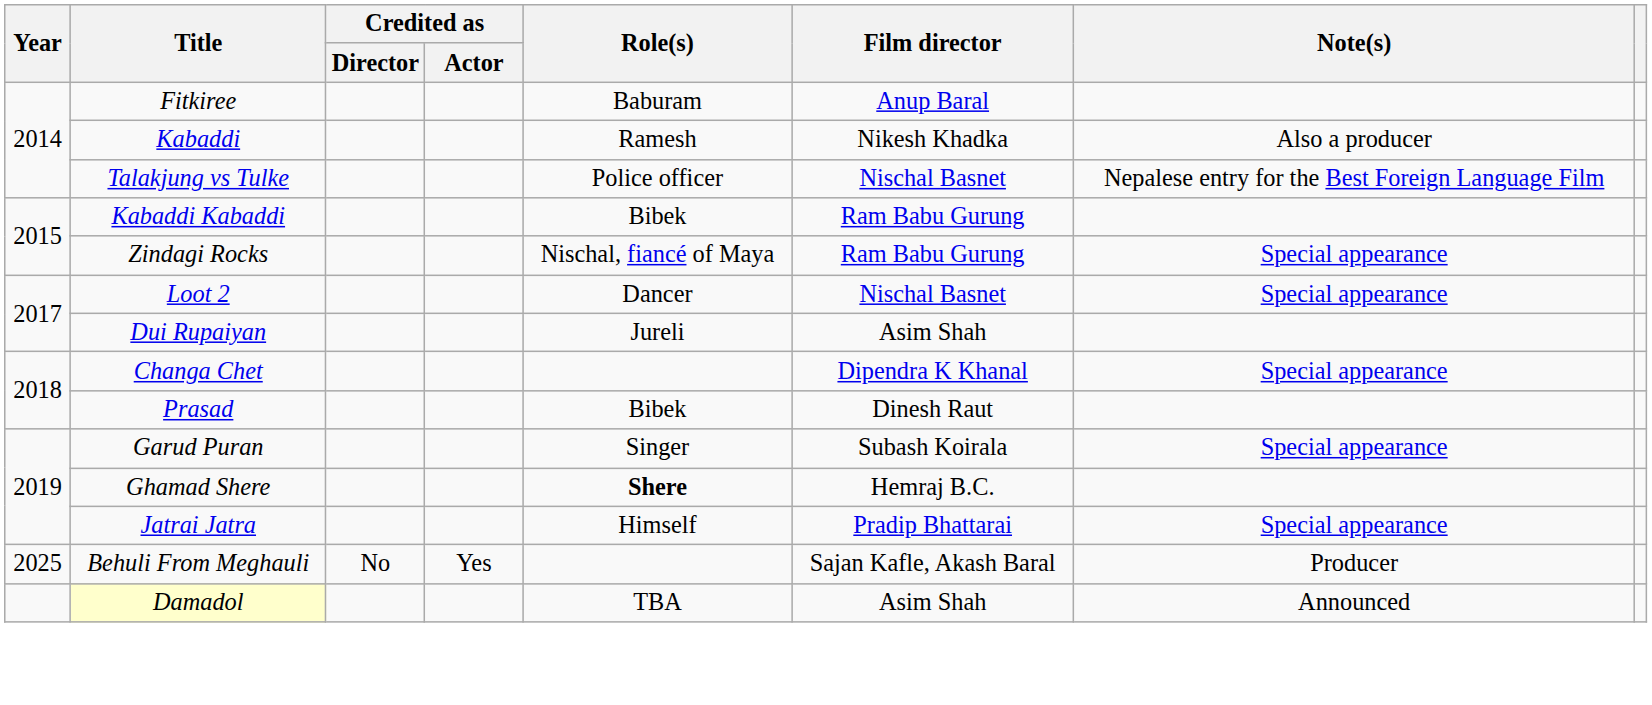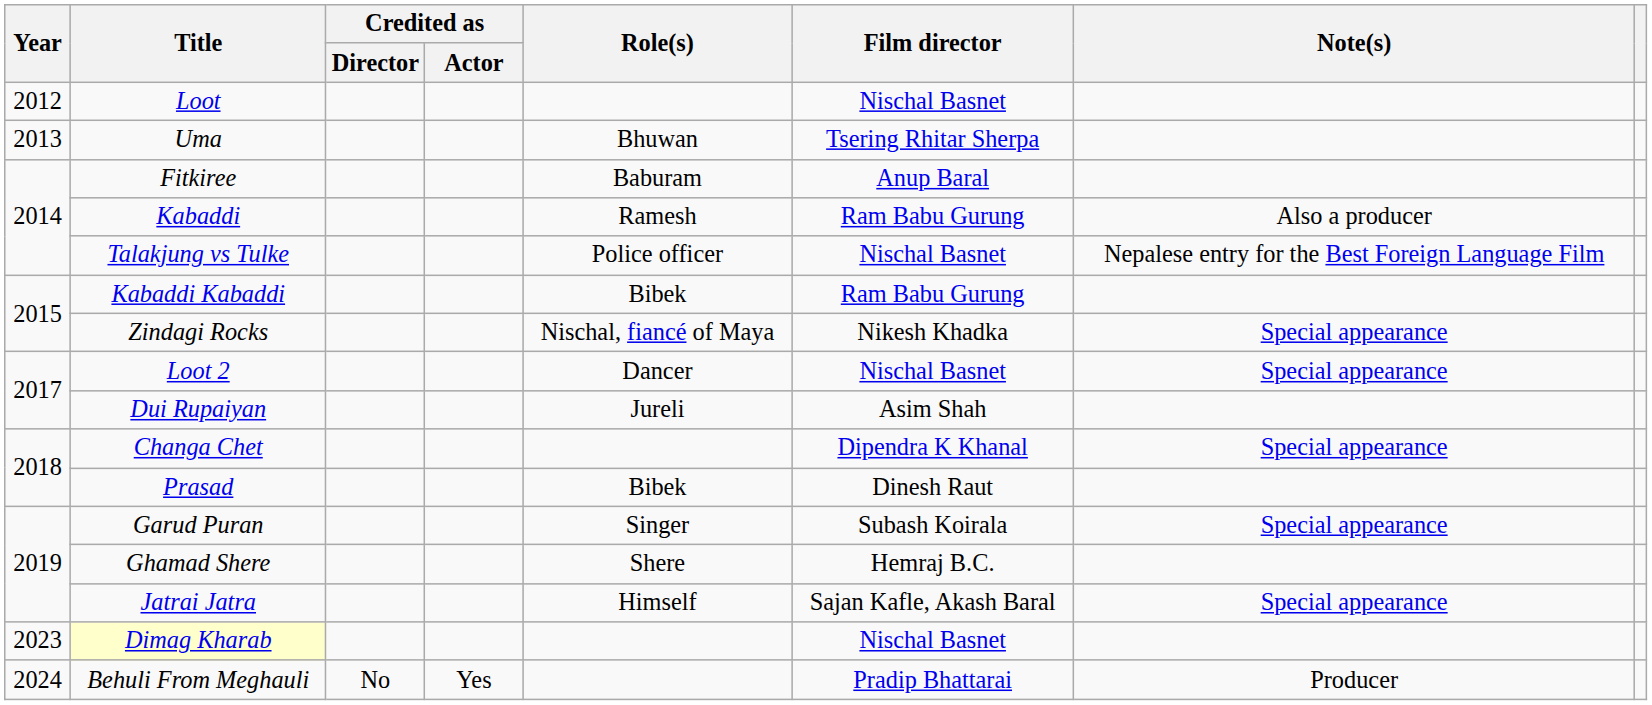 <table class="wikitable plainrowheaders sortable"  style="text-align:center;">
 <tr>
 <th rowspan="2" scope="col">Year</th>
 <th rowspan="2" scope="col">Title</th>
 <th colspan="2" scope="col">Credited as</th>
 <th rowspan="2"  scope="col" class="unsortable">Role(s)</th>
 <th rowspan="2"  scope="col" class="unsortable">Film director</th>
 <th rowspan="2" scope="col"  class="unsortable">Note(s)</th>
 <th rowspan="2"  scope="col" class="unsortable"></th>
 </tr>
 <tr>
 <th width="6%" scope="col">Director</th>
 <th width="6%" scope="col">Actor</th>
+</tr>
+<tr>
+<td>2012</td>
+<td><a href='#'><em>Loot</em></a></td>
+<td></td>
+<td></td>
+<td></td>
+<td><a href='#'>Nischal Basnet</a></td>
+<td></td>
+<td></td>
+</tr>
+<tr>
+<td>2013</td>
+<td><em>Uma</em></td>
+<td></td>
+<td></td>
+<td>Bhuwan</td>
+<td><a href='#'>Tsering Rhitar Sherpa</a></td>
+<td></td>
+<td></td>
 </tr>
 <tr>
 <td rowspan="3">2014</td>
 <td><em>Fitkiree</em></td>
 <td></td>
 <td></td>
 <td>Baburam</td>
 <td><a href='#'>Anup Baral</a></td>
 <td></td>
 <td></td>
 </tr>
 <tr>
 <td><em><a href='#'>Kabaddi</a></em></td>
 <td></td>
 <td></td>
 <td>Ramesh</td>
-<td>Nikesh Khadka</td>
+<td><a href='#'>Ram Babu Gurung</a></td>
 <td>Also a producer</td>
 <td></td>
 </tr>
 <tr>
 <td><em><a href='#'>Talakjung vs Tulke</a></em></td>
 <td></td>
 <td></td>
 <td>Police officer</td>
 <td><a href='#'>Nischal Basnet</a></td>
 <td>Nepalese entry for the <a href='#'>Best Foreign Language Film</a></td>
 <td></td>
 </tr>
 <tr>
 <td rowspan="2">2015</td>
 <td><em><a href='#'>Kabaddi Kabaddi</a></em></td>
 <td></td>
 <td></td>
 <td>Bibek</td>
 <td><a href='#'>Ram Babu Gurung</a></td>
 <td></td>
 <td></td>
 </tr>
 <tr>
 <td><em>Zindagi Rocks</em></td>
 <td></td>
 <td></td>
 <td>Nischal, <a href='#'>fiancé</a> of Maya</td>
-<td><a href='#'>Ram Babu Gurung</a></td>
+<td>Nikesh Khadka</td>
 <td><a href='#'>Special appearance</a></td>
 <td></td>
 </tr>
 <tr>
 <td rowspan="2">2017</td>
 <td><em><a href='#'>Loot 2</a></em></td>
 <td></td>
 <td></td>
 <td>Dancer</td>
 <td><a href='#'>Nischal Basnet</a></td>
 <td><a href='#'>Special appearance</a></td>
 <td></td>
 </tr>
 <tr>
 <td><em><a href='#'>Dui Rupaiyan</a></em></td>
 <td></td>
 <td></td>
 <td>Jureli</td>
 <td>Asim Shah</td>
 <td></td>
 <td></td>
 </tr>
 <tr>
 <td rowspan="2">2018</td>
 <td><em><a href='#'>Changa Chet</a></em></td>
 <td></td>
 <td></td>
 <td></td>
 <td><a href='#'>Dipendra K Khanal</a></td>
 <td><a href='#'>Special appearance</a></td>
 <td></td>
 </tr>
 <tr>
 <td><em><a href='#'>Prasad</a></em></td>
 <td></td>
 <td></td>
 <td>Bibek</td>
 <td>Dinesh Raut</td>
 <td></td>
 <td></td>
 </tr>
 <tr>
 <td rowspan="3">2019</td>
 <td><em>Garud Puran</em></td>
 <td></td>
 <td></td>
 <td>Singer</td>
 <td>Subash Koirala</td>
 <td><a href='#'>Special appearance</a></td>
 <td></td>
 </tr>
 <tr>
 <td><em>Ghamad Shere</em></td>
 <td></td>
 <td></td>
-<td><strong>Shere</strong></td>
+<td>Shere</td>
 <td>Hemraj B.C.</td>
 <td></td>
 <td></td>
 </tr>
 <tr>
 <td><em><a href='#'>Jatrai Jatra</a></em></td>
 <td></td>
 <td></td>
 <td>Himself</td>
-<td><a href='#'>Pradip Bhattarai</a></td>
+<td>Sajan Kafle, Akash Baral</td>
 <td><a href='#'>Special appearance</a></td>
 <td></td>
 </tr>
 <tr>
-<td>2025</td>
+<td>2023</td>
+<td style="background:#FFFFCC;"><em><a href='#'>Dimag Kharab</a></em></td>
+<td></td>
+<td></td>
+<td></td>
+<td><a href='#'>Nischal Basnet</a></td>
+<td></td>
+<td></td>
+</tr>
+<tr>
+<td>2024</td>
 <td><em>Behuli From Meghauli</em></td>
 <td>No</td>
 <td>Yes</td>
 <td></td>
-<td>Sajan Kafle, Akash Baral</td>
+<td><a href='#'>Pradip Bhattarai</a></td>
 <td>Producer</td>
 <td></td>
 </tr>
-<tr>
-<td></td>
-<td style="background:#FFFFCC;"><em>Damadol</em> </td>
-<td></td>
-<td></td>
-<td>TBA</td>
-<td>Asim Shah</td>
-<td>Announced</td>
-<td></td>
-</tr>
 </table>
